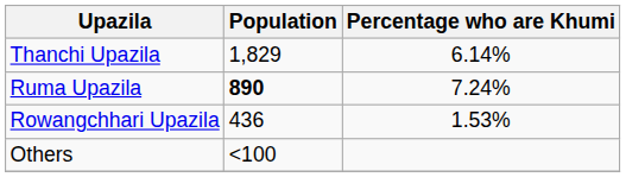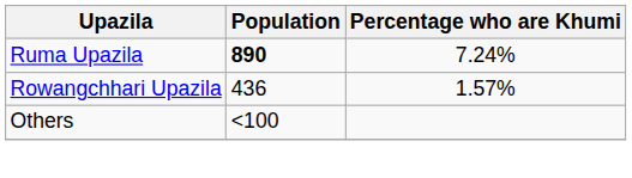 <table class="wikitable sortable">
 <tr>
 <th>Upazila</th>
 <th>Population</th>
 <th>Percentage who are Khumi</th>
-</tr>
-<tr>
-<td><a href='#'>Thanchi Upazila</a></td>
-<td>1,829</td>
-<td align=center>6.14%</td>
 </tr>
 <tr>
 <td><a href='#'>Ruma Upazila</a></td>
 <td><strong>890</strong></td>
 <td align=center>7.24%</td>
 </tr>
 <tr>
 <td><a href='#'>Rowangchhari Upazila</a></td>
 <td>436</td>
-<td align=center>1.53%</td>
+<td align=center>1.57%</td>
 </tr>
 <tr>
 <td>Others</td>
 <td><100</td>
 <td></td>
 </tr>
 <tr>
 </tr>
 </table>
